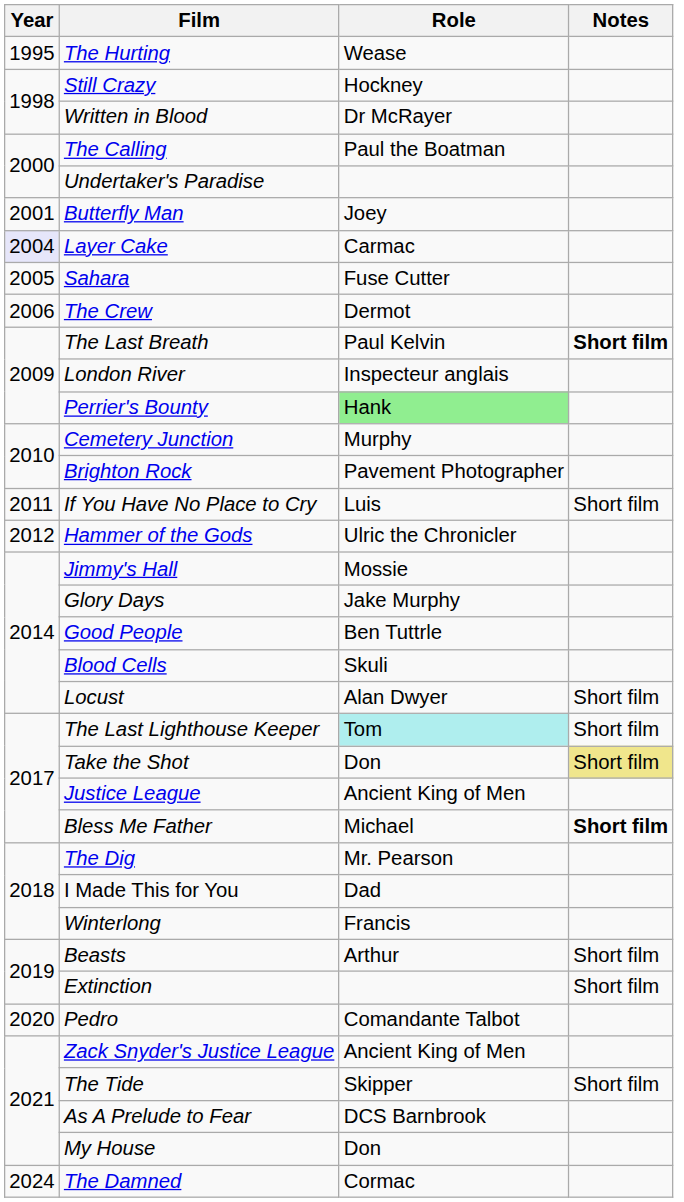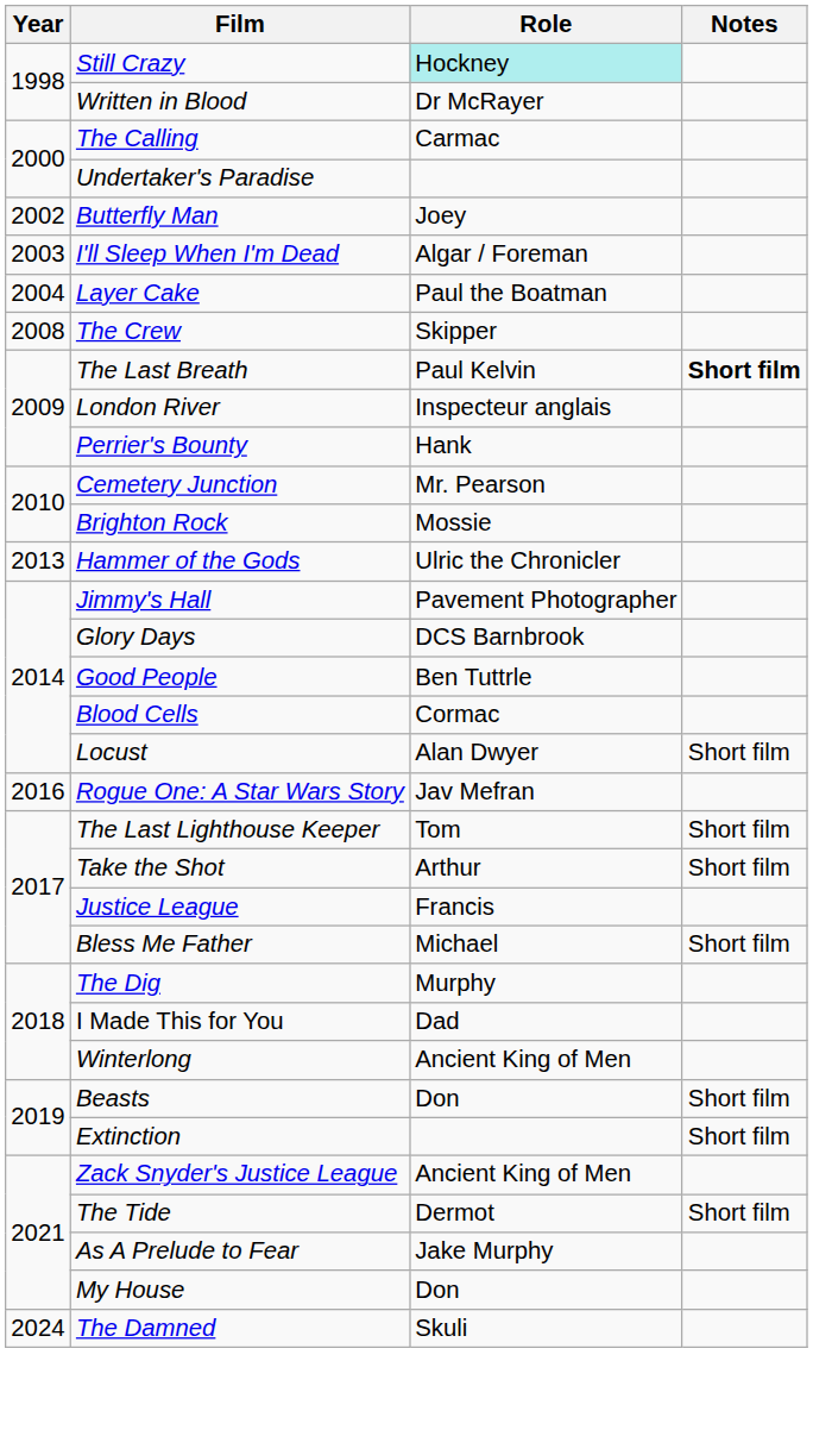 <table class="wikitable sortable">
 <tr>
 <th>Year</th>
 <th>Film</th>
 <th>Role</th>
 <th class="unsortable">Notes</th>
 </tr>
 <tr>
-<td>1995</td>
-<td><em><a href='#'>The Hurting</a></em></td>
-<td>Wease</td>
-<td></td>
-</tr>
-<tr>
 <td rowspan="2">1998</td>
 <td><em><a href='#'>Still Crazy</a></em></td>
-<td>Hockney</td>
+<td style="background: paleturquoise;">Hockney</td>
 <td></td>
 </tr>
 <tr>
 <td><em>Written in Blood</em></td>
 <td>Dr McRayer</td>
 <td></td>
 </tr>
 <tr>
 <td rowspan="2">2000</td>
 <td><em><a href='#'>The Calling</a></em></td>
-<td>Paul the Boatman</td>
+<td>Carmac</td>
 <td></td>
 </tr>
 <tr>
 <td><em>Undertaker's Paradise</em></td>
 <td></td>
 <td></td>
 </tr>
 <tr>
-<td>2001</td>
+<td>2002</td>
 <td><em><a href='#'>Butterfly Man</a></em></td>
 <td>Joey</td>
 <td></td>
 </tr>
 <tr>
-<td style="background: lavender;">2004</td>
-<td><em><a href='#'>Layer Cake</a></em></td>
-<td>Carmac</td>
+<td>2003</td>
+<td><em><a href='#'>I'll Sleep When I'm Dead</a></em></td>
+<td>Algar / Foreman</td>
 <td></td>
 </tr>
 <tr>
-<td>2005</td>
-<td><em><a href='#'>Sahara</a></em></td>
-<td>Fuse Cutter</td>
+<td>2004</td>
+<td><em><a href='#'>Layer Cake</a></em></td>
+<td>Paul the Boatman</td>
 <td></td>
 </tr>
 <tr>
-<td>2006</td>
+<td>2008</td>
 <td><em><a href='#'>The Crew</a></em></td>
-<td>Dermot</td>
+<td>Skipper</td>
 <td></td>
 </tr>
 <tr>
 <td rowspan="3">2009</td>
 <td><em>The Last Breath</em></td>
 <td>Paul Kelvin</td>
 <td><strong>Short film</strong></td>
 </tr>
 <tr>
 <td><em>London River</em></td>
 <td>Inspecteur anglais</td>
 <td></td>
 </tr>
 <tr>
 <td><em><a href='#'>Perrier's Bounty</a></em></td>
-<td style="background: lightgreen;">Hank</td>
+<td>Hank</td>
 <td></td>
 </tr>
 <tr>
 <td rowspan="2">2010</td>
 <td><em><a href='#'>Cemetery Junction</a></em></td>
-<td>Murphy</td>
+<td>Mr. Pearson</td>
 <td></td>
 </tr>
 <tr>
 <td><em><a href='#'>Brighton Rock</a></em></td>
-<td>Pavement Photographer</td>
+<td>Mossie</td>
 <td></td>
 </tr>
 <tr>
-<td>2011</td>
-<td><em>If You Have No Place to Cry</em></td>
-<td>Luis</td>
-<td>Short film</td>
-</tr>
-<tr>
-<td>2012</td>
+<td>2013</td>
 <td><em><a href='#'>Hammer of the Gods</a></em></td>
 <td>Ulric the Chronicler</td>
 <td></td>
 </tr>
 <tr>
 <td rowspan="5">2014</td>
 <td><em><a href='#'>Jimmy's Hall</a></em></td>
-<td>Mossie</td>
+<td>Pavement Photographer</td>
 <td></td>
 </tr>
 <tr>
 <td><em>Glory Days</em></td>
-<td>Jake Murphy</td>
+<td>DCS Barnbrook</td>
 <td></td>
 </tr>
 <tr>
 <td><em><a href='#'>Good People</a></em></td>
 <td>Ben Tuttrle</td>
 <td></td>
 </tr>
 <tr>
 <td><em><a href='#'>Blood Cells</a></em></td>
-<td>Skuli</td>
+<td>Cormac</td>
 <td></td>
 </tr>
 <tr>
 <td><em>Locust</em></td>
 <td>Alan Dwyer</td>
 <td>Short film</td>
 </tr>
 <tr>
+<td>2016</td>
+<td><em><a href='#'>Rogue One: A Star Wars Story</a></em></td>
+<td>Jav Mefran</td>
+<td></td>
+</tr>
+<tr>
 <td rowspan="4">2017</td>
 <td><em>The Last Lighthouse Keeper</em></td>
-<td style="background: paleturquoise;">Tom</td>
+<td>Tom</td>
 <td>Short film</td>
 </tr>
 <tr>
 <td><em>Take the Shot</em></td>
-<td>Don</td>
-<td style="background: khaki;">Short film</td>
+<td>Arthur</td>
+<td>Short film</td>
 </tr>
 <tr>
 <td><a href='#'><em>Justice League</em></a></td>
-<td>Ancient King of Men</td>
+<td>Francis</td>
 <td></td>
 </tr>
 <tr>
 <td><em>Bless Me Father</em></td>
 <td>Michael</td>
-<td><strong>Short film</strong></td>
+<td>Short film</td>
 </tr>
 <tr>
 <td rowspan="3">2018</td>
 <td><em><a href='#'>The Dig</a></em></td>
-<td>Mr. Pearson</td>
+<td>Murphy</td>
 <td></td>
 </tr>
 <tr>
 <td>I Made This for You</td>
 <td>Dad</td>
 <td></td>
 </tr>
 <tr>
 <td><em>Winterlong</em></td>
-<td>Francis</td>
+<td>Ancient King of Men</td>
 <td></td>
 </tr>
 <tr>
 <td rowspan="2">2019</td>
 <td><em>Beasts</em></td>
-<td>Arthur</td>
+<td>Don</td>
 <td>Short film</td>
 </tr>
 <tr>
 <td><em>Extinction</em></td>
 <td></td>
 <td>Short film</td>
-</tr>
-<tr>
-<td>2020</td>
-<td><em>Pedro</em></td>
-<td>Comandante Talbot</td>
-<td></td>
 </tr>
 <tr>
 <td rowspan="4">2021</td>
 <td><em><a href='#'>Zack Snyder's Justice League</a></em></td>
 <td>Ancient King of Men</td>
 <td></td>
 </tr>
 <tr>
 <td><em>The Tide</em></td>
-<td>Skipper</td>
+<td>Dermot</td>
 <td>Short film</td>
 </tr>
 <tr>
 <td><em>As A Prelude to Fear</em></td>
-<td>DCS Barnbrook</td>
+<td>Jake Murphy</td>
 <td></td>
 </tr>
 <tr>
 <td><em>My House</em></td>
 <td>Don</td>
 <td></td>
 </tr>
 <tr>
 <td>2024</td>
 <td><em><a href='#'>The Damned</a></em></td>
-<td>Cormac</td>
+<td>Skuli</td>
 <td></td>
 </tr>
 </table>
